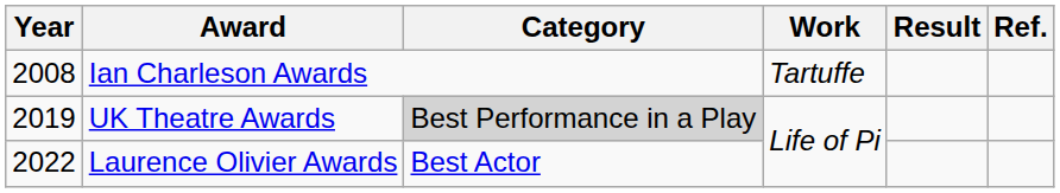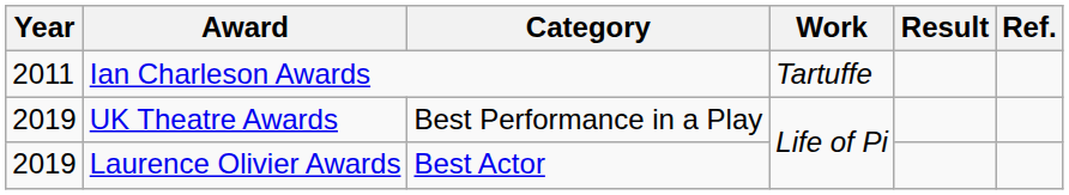 <table class="wikitable plainrowheaders">
 <tr>
 <th>Year</th>
 <th>Award</th>
 <th>Category</th>
 <th>Work</th>
 <th>Result</th>
 <th>Ref.</th>
 </tr>
 <tr>
-<td>2008</td>
+<td>2011</td>
 <td colspan="2"><a href='#'>Ian Charleson Awards</a></td>
 <td><em>Tartuffe</em></td>
 <td></td>
 <td></td>
 </tr>
 <tr>
 <td>2019</td>
 <td><a href='#'>UK Theatre Awards</a></td>
-<td style="background: lightgrey;">Best Performance in a Play</td>
+<td>Best Performance in a Play</td>
 <td rowspan="2"><em>Life of Pi</em></td>
 <td></td>
 <td></td>
 </tr>
 <tr>
-<td>2022</td>
+<td>2019</td>
 <td><a href='#'>Laurence Olivier Awards</a></td>
 <td><a href='#'>Best Actor</a></td>
 <td></td>
 <td></td>
 </tr>
 </table>
